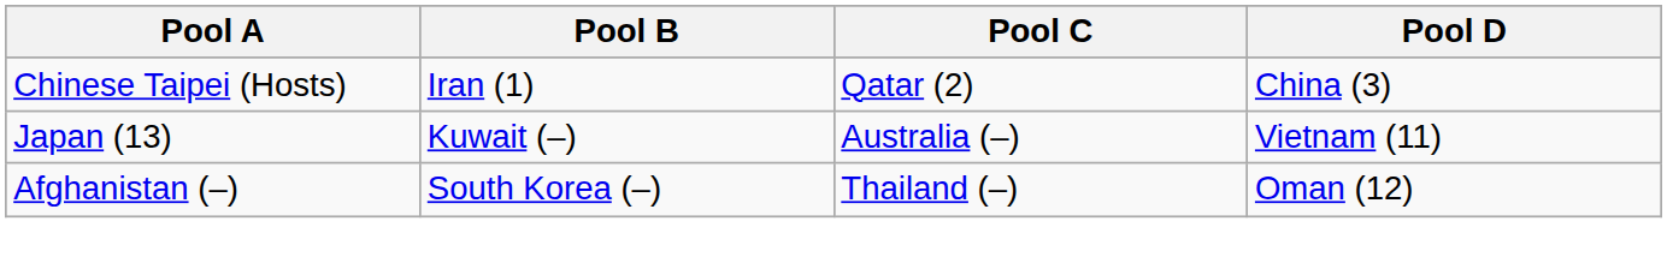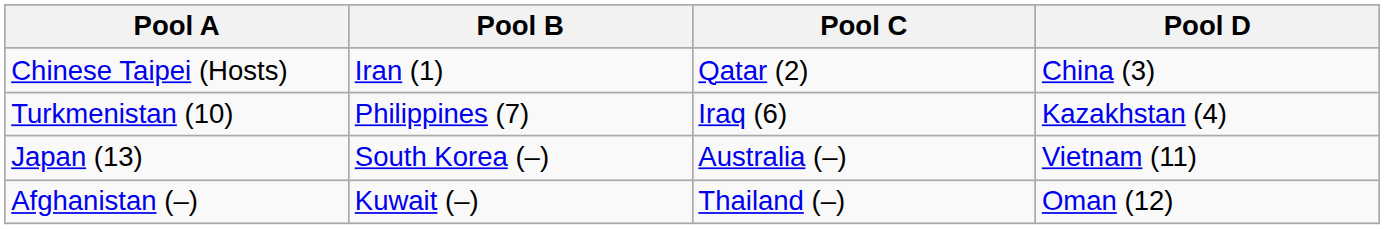 <table class="wikitable" width=800>
 <tr>
 <th width=25%>Pool A</th>
 <th width=25%>Pool B</th>
 <th width=25%>Pool C</th>
 <th width=25%>Pool D</th>
 </tr>
 <tr>
 <td> <a href='#'>Chinese Taipei</a> (Hosts)</td>
 <td> <a href='#'>Iran</a> (1)</td>
 <td> <a href='#'>Qatar</a> (2)</td>
 <td> <a href='#'>China</a> (3)</td>
 </tr>
 <tr>
+<td> <a href='#'>Turkmenistan</a> (10)</td>
+<td> <a href='#'>Philippines</a> (7)</td>
+<td> <a href='#'>Iraq</a> (6)</td>
+<td> <a href='#'>Kazakhstan</a> (4)</td>
+</tr>
+<tr>
 <td> <a href='#'>Japan</a> (13)</td>
-<td> <a href='#'>Kuwait</a> (–)</td>
+<td> <a href='#'>South Korea</a> (–)</td>
 <td> <a href='#'>Australia</a> (–)</td>
 <td> <a href='#'>Vietnam</a> (11)</td>
 </tr>
 <tr>
 <td> <a href='#'>Afghanistan</a> (–)</td>
-<td> <a href='#'>South Korea</a> (–)</td>
+<td> <a href='#'>Kuwait</a> (–)</td>
 <td> <a href='#'>Thailand</a> (–)</td>
 <td> <a href='#'>Oman</a> (12)</td>
 </tr>
 </table>
